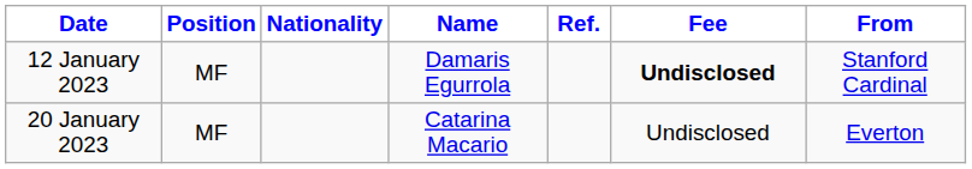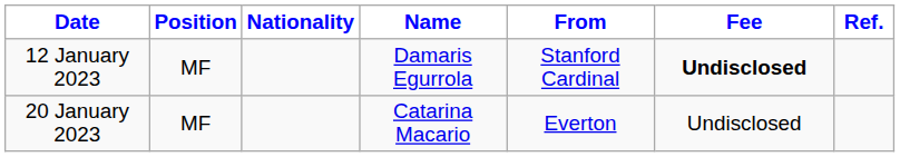 <table class="wikitable" style="text-align:center; font-size:90%; ">
 <tr>
 <th style="background:#FFFFFF; color:blue; width:200px;">Date</th>
 <th style="background:#FFFFFF; color:blue; width:50px;">Position</th>
 <th style="background:#FFFFFF; color:blue; width:50px;">Nationality</th>
 <th style="background:#FFFFFF; color:blue; width:200px;">Name</th>
+<th style="background:#FFFFFF; color:blue; width:200px;">From</th>
+<th style="background:#FFFFFF; color:blue; width:200px;">Fee</th>
 <th style="background:#FFFFFF; color:blue; width:50px;">Ref.</th>
-<th style="background:#FFFFFF; color:blue; width:200px;">Fee</th>
-<th style="background:#FFFFFF; color:blue; width:200px;">From</th>
 </tr>
 <tr>
 <td>12 January 2023</td>
 <td>MF</td>
 <td></td>
 <td><a href='#'>Damaris Egurrola</a></td>
+<td><a href='#'>Stanford Cardinal</a></td>
+<td><strong>Undisclosed</strong></td>
 <td></td>
-<td><strong>Undisclosed</strong></td>
-<td><a href='#'>Stanford Cardinal</a></td>
 </tr>
 <tr>
 <td>20 January 2023</td>
 <td>MF</td>
 <td></td>
 <td><a href='#'>Catarina Macario</a></td>
+<td><a href='#'>Everton</a></td>
+<td>Undisclosed</td>
 <td></td>
-<td>Undisclosed</td>
-<td><a href='#'>Everton</a></td>
 </tr>
 </table>
